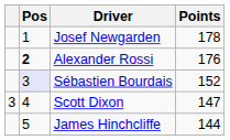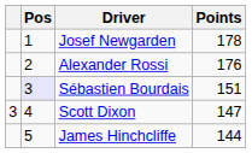 <table class="wikitable" style="font-size: 95%;">
 <tr>
 <th></th>
 <th>Pos</th>
 <th>Driver</th>
 <th>Points</th>
 </tr>
 <tr>
 <td align="left"></td>
 <td>1</td>
 <td> <a href='#'>Josef Newgarden</a></td>
 <td align="right">178</td>
 </tr>
 <tr>
 <td align="left"></td>
-<td><strong>2</strong></td>
+<td>2</td>
 <td> <a href='#'>Alexander Rossi</a></td>
 <td align="right">176</td>
 </tr>
 <tr>
 <td align="left"></td>
 <td style="background: lavender;">3</td>
 <td> <a href='#'>Sébastien Bourdais</a></td>
-<td align="right">152</td>
+<td align="right">151</td>
 </tr>
 <tr>
 <td align="left"> 3</td>
 <td>4</td>
 <td> <a href='#'>Scott Dixon</a></td>
 <td align="right">147</td>
 </tr>
 <tr>
 <td align="left"></td>
 <td>5</td>
 <td> <a href='#'>James Hinchcliffe</a></td>
 <td align="right">144</td>
 </tr>
 </table>
